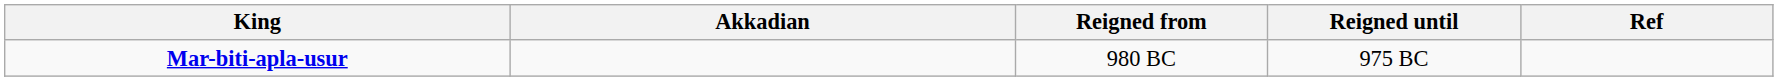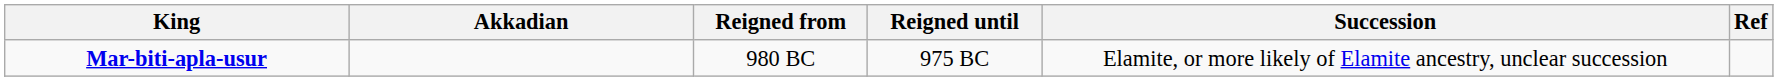 <table class="wikitable" style="width:100%; text-align:center;">
 <tr>
 <th width="20%">King</th>
 <th width="20%">Akkadian</th>
 <th width="10%">Reigned from</th>
 <th width="10%">Reigned until</th>
+<th width="40%">Succession</th>
 <th width="10%">Ref</th>
 </tr>
 <tr>
 <td><strong><a href='#'>Mar-biti-apla-usur</a></strong></td>
 <td><br><small></small></td>
 <td> 980 BC</td>
 <td> 975 BC</td>
+<td>Elamite, or more likely of <a href='#'>Elamite</a> ancestry, unclear succession</td>
 <td></td>
 </tr>
 </table>
